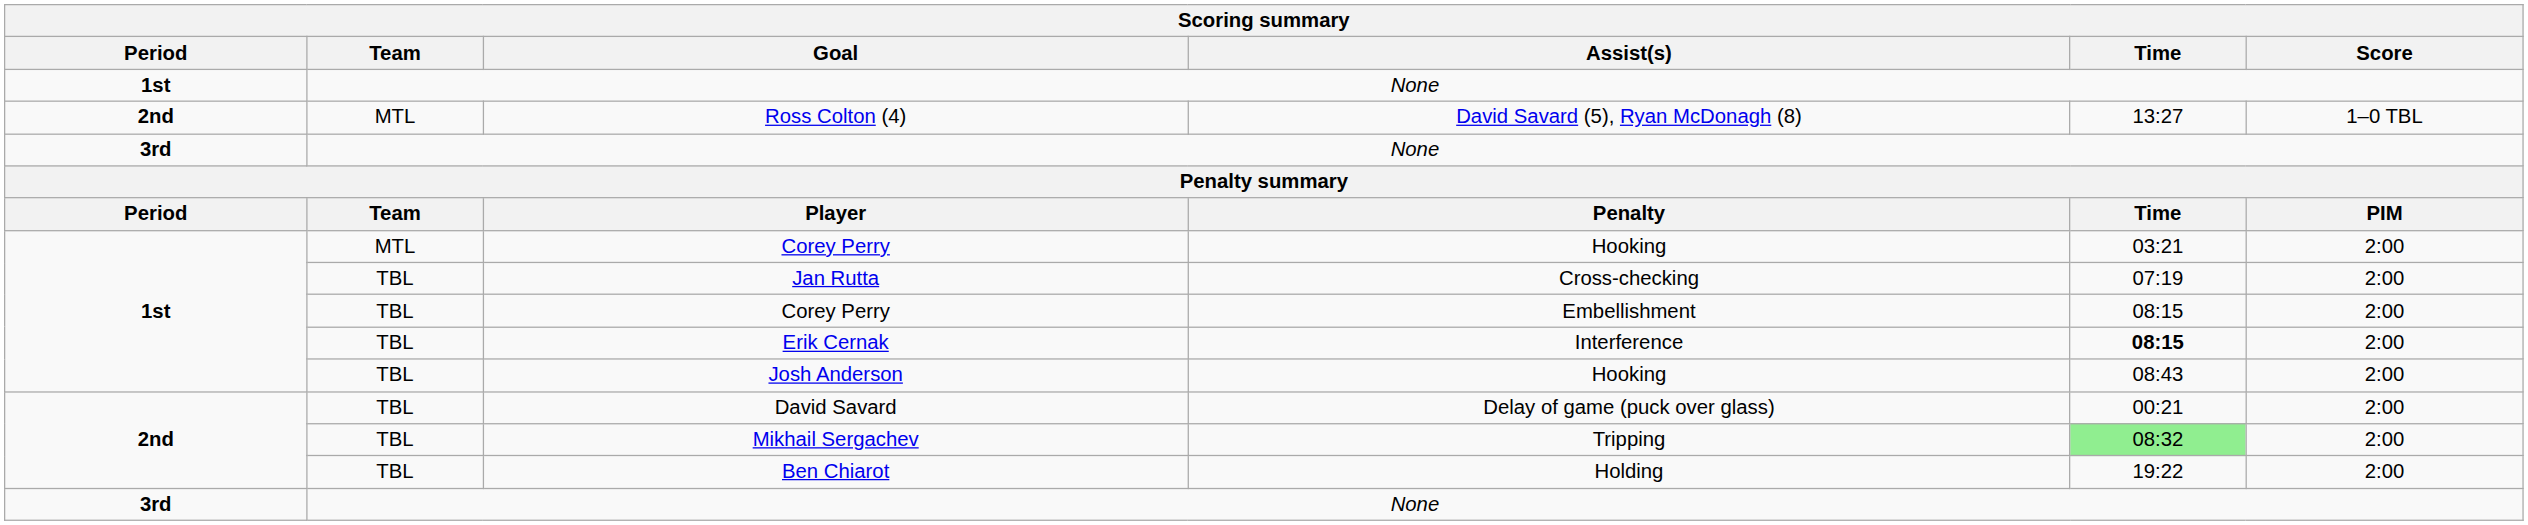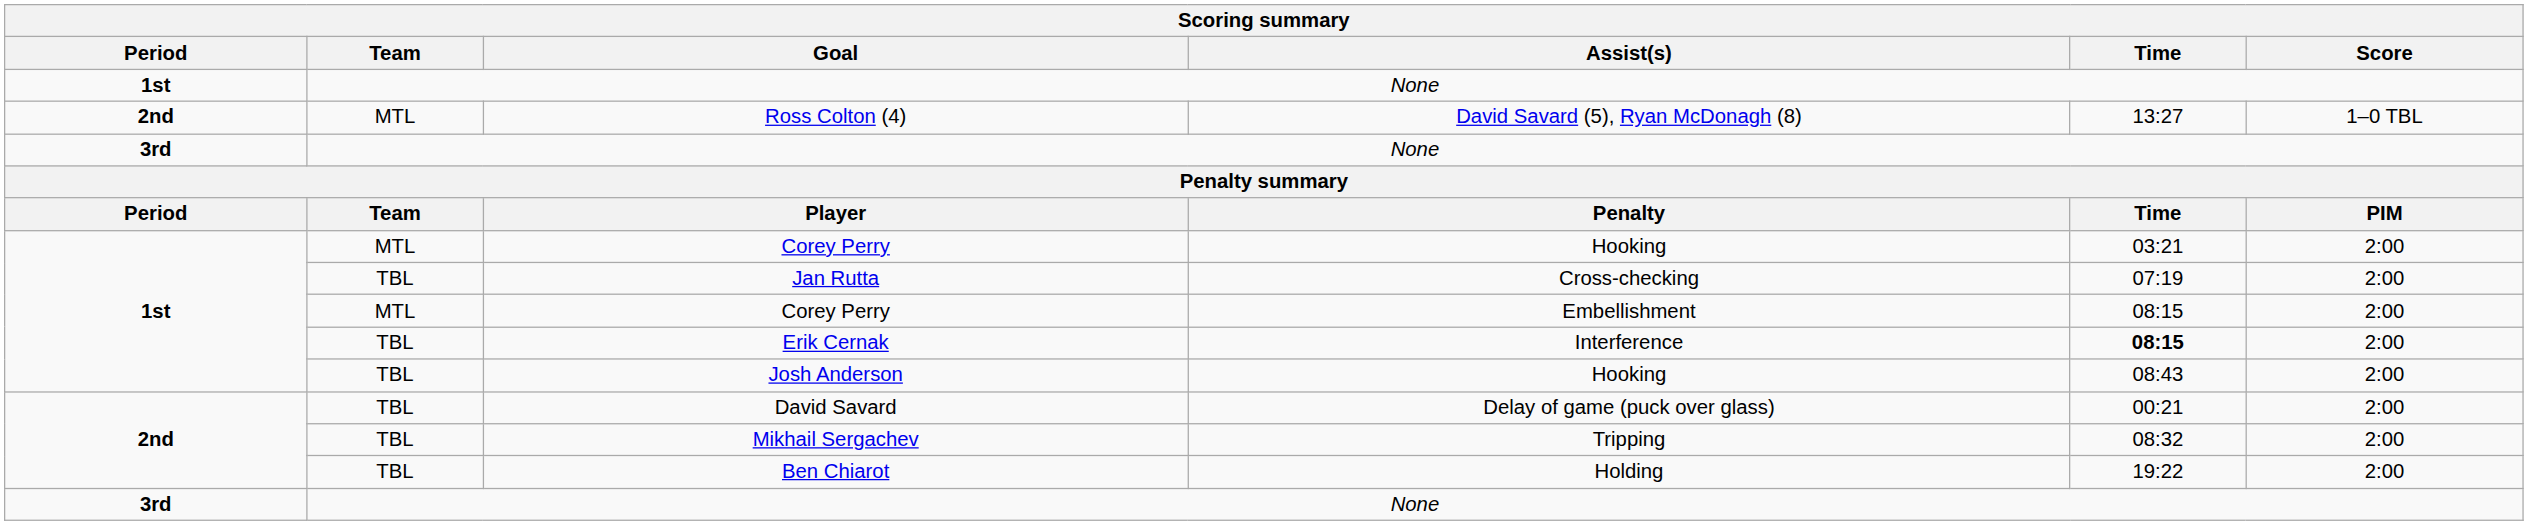 <table class="wikitable" style="text-align:center; width:100%;">
 <tr>
 <th colspan="6">Scoring summary</th>
 </tr>
 <tr>
 <th style="width:12%;">Period</th>
 <th style="width:7%;">Team</th>
 <th style="width:28%;">Goal</th>
 <th style="width:35%;">Assist(s)</th>
 <th style="width:7%;">Time</th>
 <th style="width:11%;">Score</th>
 </tr>
 <tr>
 <td rowspan="1"><strong>1st</strong></td>
 <td colspan="5"><em>None</em></td>
 </tr>
 <tr>
 <td rowspan="1"><strong>2nd</strong></td>
 <td>MTL</td>
 <td><a href='#'>Ross Colton</a> (4)</td>
 <td><a href='#'>David Savard</a> (5), <a href='#'>Ryan McDonagh</a> (8)</td>
 <td>13:27</td>
 <td>1–0 TBL</td>
 </tr>
 <tr>
 <td rowspan="1"><strong>3rd</strong></td>
 <td colspan="5"><em>None</em></td>
 </tr>
 <tr>
 <th colspan="6">Penalty summary</th>
 </tr>
 <tr>
 <th style="width:12%;">Period</th>
 <th style="width:7%;">Team</th>
 <th style="width:28%;">Player</th>
 <th style="width:35%;">Penalty</th>
 <th style="width:7%;">Time</th>
 <th style="width:11%;">PIM</th>
 </tr>
 <tr>
 <td rowspan="5"><strong>1st</strong></td>
 <td>MTL</td>
 <td><a href='#'>Corey Perry</a></td>
 <td>Hooking</td>
 <td>03:21</td>
 <td>2:00</td>
 </tr>
 <tr>
 <td>TBL</td>
 <td><a href='#'>Jan Rutta</a></td>
 <td>Cross-checking</td>
 <td>07:19</td>
 <td>2:00</td>
 </tr>
 <tr>
-<td>TBL</td>
+<td>MTL</td>
 <td>Corey Perry</td>
 <td>Embellishment</td>
 <td>08:15</td>
 <td>2:00</td>
 </tr>
 <tr>
 <td>TBL</td>
 <td><a href='#'>Erik Cernak</a></td>
 <td>Interference</td>
 <td><strong>08:15</strong></td>
 <td>2:00</td>
 </tr>
 <tr>
 <td>TBL</td>
 <td><a href='#'>Josh Anderson</a></td>
 <td>Hooking</td>
 <td>08:43</td>
 <td>2:00</td>
 </tr>
 <tr>
 <td rowspan="3"><strong>2nd</strong></td>
 <td>TBL</td>
 <td>David Savard</td>
 <td>Delay of game (puck over glass)</td>
 <td>00:21</td>
 <td>2:00</td>
 </tr>
 <tr>
 <td>TBL</td>
 <td><a href='#'>Mikhail Sergachev</a></td>
 <td>Tripping</td>
-<td style="background: lightgreen;">08:32</td>
+<td>08:32</td>
 <td>2:00</td>
 </tr>
 <tr>
 <td>TBL</td>
 <td><a href='#'>Ben Chiarot</a></td>
 <td>Holding</td>
 <td>19:22</td>
 <td>2:00</td>
 </tr>
 <tr>
 <td><strong>3rd</strong></td>
 <td colspan="5"><em>None</em></td>
 </tr>
 </table>
